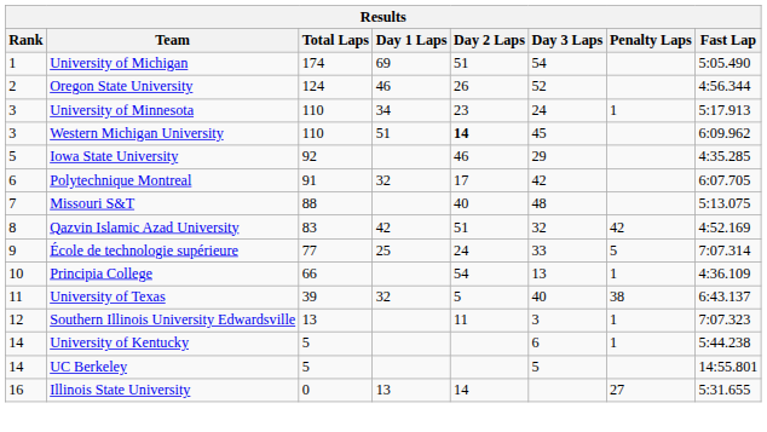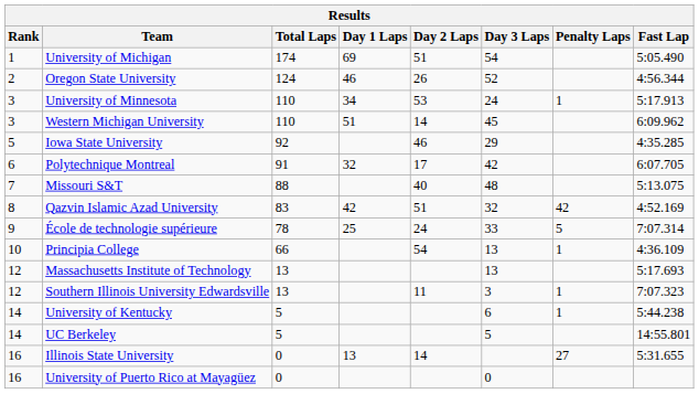 <table class="wikitable collapsible collapsed" style="min-width:50em;">
 <tr>
 <th colspan=8>Results</th>
 </tr>
 <tr>
 <th>Rank</th>
 <th>Team</th>
 <th>Total Laps</th>
 <th>Day 1 Laps</th>
 <th>Day 2 Laps</th>
 <th>Day 3 Laps</th>
 <th>Penalty Laps</th>
 <th>Fast Lap</th>
 </tr>
 <tr>
 <td>1</td>
 <td><a href='#'>University of Michigan</a></td>
 <td>174</td>
 <td>69</td>
 <td>51</td>
 <td>54</td>
 <td></td>
 <td>5:05.490</td>
 </tr>
 <tr>
 <td>2</td>
 <td><a href='#'>Oregon State University</a></td>
 <td>124</td>
 <td>46</td>
 <td>26</td>
 <td>52</td>
 <td></td>
 <td>4:56.344</td>
 </tr>
 <tr>
 <td>3</td>
 <td><a href='#'>University of Minnesota</a></td>
 <td>110</td>
 <td>34</td>
-<td>23</td>
+<td>53</td>
 <td>24</td>
 <td>1</td>
 <td>5:17.913</td>
 </tr>
 <tr>
 <td>3</td>
 <td><a href='#'>Western Michigan University</a></td>
 <td>110</td>
 <td>51</td>
-<td><strong>14</strong></td>
+<td>14</td>
 <td>45</td>
 <td></td>
 <td>6:09.962</td>
 </tr>
 <tr>
 <td>5</td>
 <td><a href='#'>Iowa State University</a></td>
 <td>92</td>
 <td></td>
 <td>46</td>
 <td>29</td>
 <td></td>
 <td>4:35.285</td>
 </tr>
 <tr>
 <td>6</td>
 <td><a href='#'>Polytechnique Montreal</a></td>
 <td>91</td>
 <td>32</td>
 <td>17</td>
 <td>42</td>
 <td></td>
 <td>6:07.705</td>
 </tr>
 <tr>
 <td>7</td>
 <td><a href='#'>Missouri S&T</a></td>
 <td>88</td>
 <td></td>
 <td>40</td>
 <td>48</td>
 <td></td>
 <td>5:13.075</td>
 </tr>
 <tr>
 <td>8</td>
 <td><a href='#'>Qazvin Islamic Azad University</a></td>
 <td>83</td>
 <td>42</td>
 <td>51</td>
 <td>32</td>
 <td>42</td>
 <td>4:52.169</td>
 </tr>
 <tr>
 <td>9</td>
 <td><a href='#'>École de technologie supérieure</a></td>
-<td>77</td>
+<td>78</td>
 <td>25</td>
 <td>24</td>
 <td>33</td>
 <td>5</td>
 <td>7:07.314</td>
 </tr>
 <tr>
 <td>10</td>
 <td><a href='#'>Principia College</a></td>
 <td>66</td>
 <td></td>
 <td>54</td>
 <td>13</td>
 <td>1</td>
 <td>4:36.109</td>
 </tr>
 <tr>
-<td>11</td>
-<td><a href='#'>University of Texas</a></td>
-<td>39</td>
-<td>32</td>
-<td>5</td>
-<td>40</td>
-<td>38</td>
-<td>6:43.137</td>
+<td>12</td>
+<td><a href='#'>Massachusetts Institute of Technology</a></td>
+<td>13</td>
+<td></td>
+<td></td>
+<td>13</td>
+<td></td>
+<td>5:17.693</td>
 </tr>
 <tr>
 <td>12</td>
 <td><a href='#'>Southern Illinois University Edwardsville</a></td>
 <td>13</td>
 <td></td>
 <td>11</td>
 <td>3</td>
 <td>1</td>
 <td>7:07.323</td>
 </tr>
 <tr>
 <td>14</td>
 <td><a href='#'>University of Kentucky</a></td>
 <td>5</td>
 <td></td>
 <td></td>
 <td>6</td>
 <td>1</td>
 <td>5:44.238</td>
 </tr>
 <tr>
 <td>14</td>
 <td><a href='#'>UC Berkeley</a></td>
 <td>5</td>
 <td></td>
 <td></td>
 <td>5</td>
 <td></td>
 <td>14:55.801</td>
 </tr>
 <tr>
 <td>16</td>
 <td><a href='#'>Illinois State University</a></td>
 <td>0</td>
 <td>13</td>
 <td>14</td>
 <td></td>
 <td>27</td>
 <td>5:31.655</td>
 </tr>
+<tr>
+<td>16</td>
+<td><a href='#'>University of Puerto Rico at Mayagüez</a></td>
+<td>0</td>
+<td></td>
+<td></td>
+<td>0</td>
+<td></td>
+<td></td>
+</tr>
 </table>
